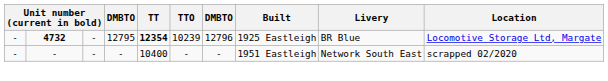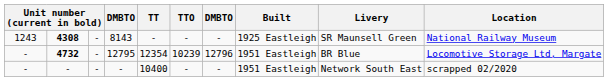 <table class="wikitable">
 <tr>
 <th colspan=3>Unit number <br>(current in bold)</th>
 <th>DMBTO</th>
 <th>TT</th>
 <th>TTO</th>
 <th>DMBTO</th>
 <th>Built</th>
 <th>Livery</th>
 <th>Location</th>
 </tr>
 <tr>
+<td align=center>1243</td>
+<td align=center><strong>4308</strong></td>
+<td align=center>-</td>
+<td align=center>8143</td>
+<td align=center>-</td>
+<td align=center>-</td>
+<td align=center>-</td>
+<td>1925 Eastleigh</td>
+<td>SR Maunsell Green</td>
+<td><a href='#'>National Railway Museum</a></td>
+</tr>
+<tr>
 <td align=center>-</td>
 <td align=center><strong>4732</strong></td>
 <td align=center>-</td>
 <td align=center>12795</td>
-<td align=center><strong>12354</strong></td>
+<td align=center>12354</td>
 <td align=center>10239</td>
 <td align=center>12796</td>
-<td>1925 Eastleigh</td>
+<td>1951 Eastleigh</td>
 <td>BR Blue</td>
 <td><a href='#'>Locomotive Storage Ltd, Margate</a></td>
 </tr>
 <tr>
 <td align=center>-</td>
 <td align=center>-</td>
 <td align=center>-</td>
 <td align=center>-</td>
 <td align=center>10400</td>
 <td align=center>-</td>
 <td align=center>-</td>
 <td>1951 Eastleigh</td>
 <td>Network South East</td>
 <td>scrapped 02/2020 </td>
 </tr>
 </table>
